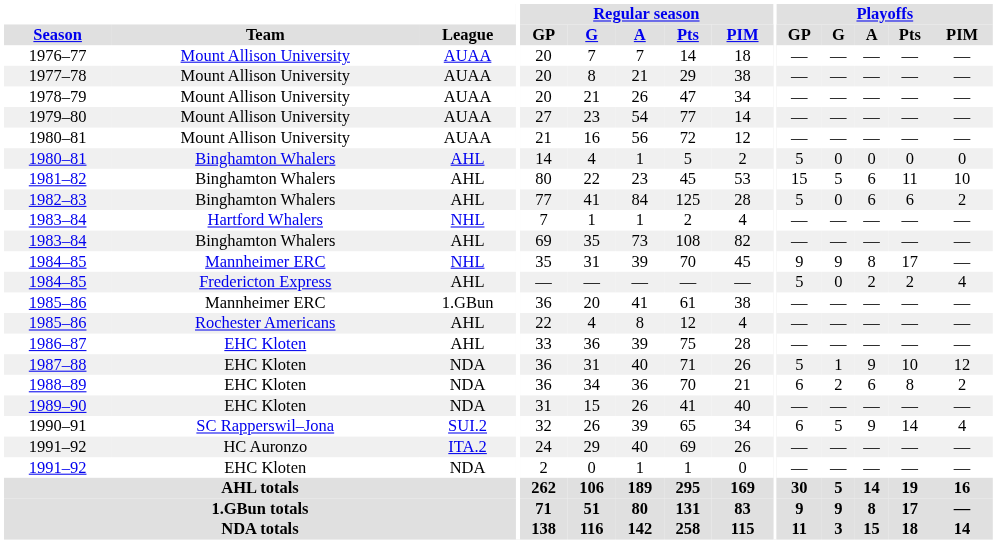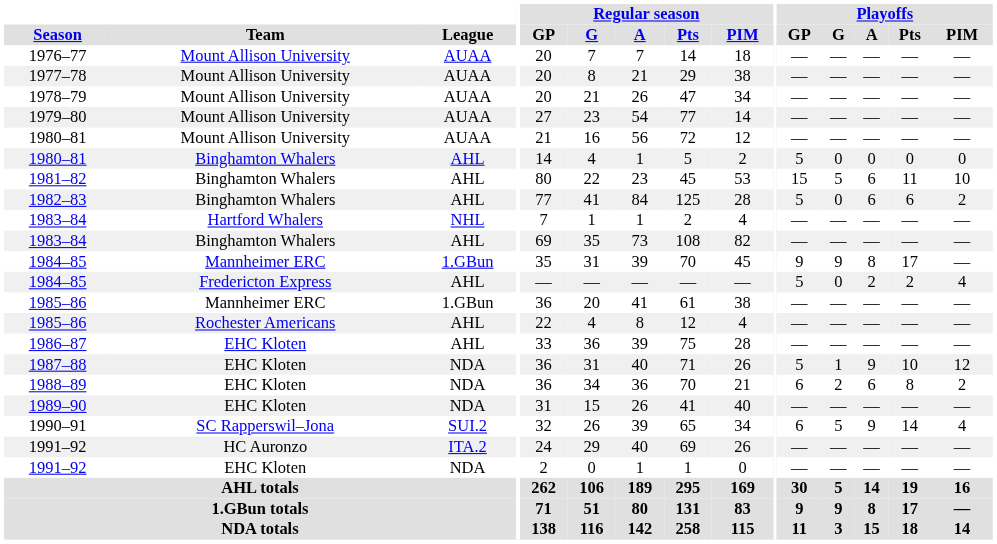 <table border="0" cellpadding="1" cellspacing="0" style="text-align:center; width:60em">
 <tr bgcolor="#e0e0e0">
 <th colspan="3" bgcolor="#ffffff"></th>
 <th rowspan="99" bgcolor="#ffffff"></th>
 <th colspan="5"><a href='#'>Regular season</a></th>
 <th rowspan="99" bgcolor="#ffffff"></th>
 <th colspan="5"><a href='#'>Playoffs</a></th>
 </tr>
 <tr bgcolor="#e0e0e0">
 <th><a href='#'>Season</a></th>
 <th>Team</th>
 <th>League</th>
 <th>GP</th>
 <th><a href='#'>G</a></th>
 <th><a href='#'>A</a></th>
 <th><a href='#'>Pts</a></th>
 <th><a href='#'>PIM</a></th>
 <th>GP</th>
 <th>G</th>
 <th>A</th>
 <th>Pts</th>
 <th>PIM</th>
 </tr>
 <tr>
 <td>1976–77</td>
 <td><a href='#'>Mount Allison University</a></td>
 <td><a href='#'>AUAA</a></td>
 <td>20</td>
 <td>7</td>
 <td>7</td>
 <td>14</td>
 <td>18</td>
 <td>—</td>
 <td>—</td>
 <td>—</td>
 <td>—</td>
 <td>—</td>
 </tr>
 <tr bgcolor="#f0f0f0">
 <td>1977–78</td>
 <td>Mount Allison University</td>
 <td>AUAA</td>
 <td>20</td>
 <td>8</td>
 <td>21</td>
 <td>29</td>
 <td>38</td>
 <td>—</td>
 <td>—</td>
 <td>—</td>
 <td>—</td>
 <td>—</td>
 </tr>
 <tr>
 <td>1978–79</td>
 <td>Mount Allison University</td>
 <td>AUAA</td>
 <td>20</td>
 <td>21</td>
 <td>26</td>
 <td>47</td>
 <td>34</td>
 <td>—</td>
 <td>—</td>
 <td>—</td>
 <td>—</td>
 <td>—</td>
 </tr>
 <tr bgcolor="#f0f0f0">
 <td>1979–80</td>
 <td>Mount Allison University</td>
 <td>AUAA</td>
 <td>27</td>
 <td>23</td>
 <td>54</td>
 <td>77</td>
 <td>14</td>
 <td>—</td>
 <td>—</td>
 <td>—</td>
 <td>—</td>
 <td>—</td>
 </tr>
 <tr>
 <td>1980–81</td>
 <td>Mount Allison University</td>
 <td>AUAA</td>
 <td>21</td>
 <td>16</td>
 <td>56</td>
 <td>72</td>
 <td>12</td>
 <td>—</td>
 <td>—</td>
 <td>—</td>
 <td>—</td>
 <td>—</td>
 </tr>
 <tr bgcolor="#f0f0f0">
 <td><a href='#'>1980–81</a></td>
 <td><a href='#'>Binghamton Whalers</a></td>
 <td><a href='#'>AHL</a></td>
 <td>14</td>
 <td>4</td>
 <td>1</td>
 <td>5</td>
 <td>2</td>
 <td>5</td>
 <td>0</td>
 <td>0</td>
 <td>0</td>
 <td>0</td>
 </tr>
 <tr>
 <td><a href='#'>1981–82</a></td>
 <td>Binghamton Whalers</td>
 <td>AHL</td>
 <td>80</td>
 <td>22</td>
 <td>23</td>
 <td>45</td>
 <td>53</td>
 <td>15</td>
 <td>5</td>
 <td>6</td>
 <td>11</td>
 <td>10</td>
 </tr>
 <tr bgcolor="#f0f0f0">
 <td><a href='#'>1982–83</a></td>
 <td>Binghamton Whalers</td>
 <td>AHL</td>
 <td>77</td>
 <td>41</td>
 <td>84</td>
 <td>125</td>
 <td>28</td>
 <td>5</td>
 <td>0</td>
 <td>6</td>
 <td>6</td>
 <td>2</td>
 </tr>
 <tr>
 <td><a href='#'>1983–84</a></td>
 <td><a href='#'>Hartford Whalers</a></td>
 <td><a href='#'>NHL</a></td>
 <td>7</td>
 <td>1</td>
 <td>1</td>
 <td>2</td>
 <td>4</td>
 <td>—</td>
 <td>—</td>
 <td>—</td>
 <td>—</td>
 <td>—</td>
 </tr>
 <tr bgcolor="#f0f0f0">
 <td><a href='#'>1983–84</a></td>
 <td>Binghamton Whalers</td>
 <td>AHL</td>
 <td>69</td>
 <td>35</td>
 <td>73</td>
 <td>108</td>
 <td>82</td>
 <td>—</td>
 <td>—</td>
 <td>—</td>
 <td>—</td>
 <td>—</td>
 </tr>
 <tr>
 <td><a href='#'>1984–85</a></td>
 <td><a href='#'>Mannheimer ERC</a></td>
-<td><a href='#'>NHL</a></td>
+<td><a href='#'>1.GBun</a></td>
 <td>35</td>
 <td>31</td>
 <td>39</td>
 <td>70</td>
 <td>45</td>
 <td>9</td>
 <td>9</td>
 <td>8</td>
 <td>17</td>
 <td>—</td>
 </tr>
 <tr bgcolor="#f0f0f0">
 <td><a href='#'>1984–85</a></td>
 <td><a href='#'>Fredericton Express</a></td>
 <td>AHL</td>
 <td>—</td>
 <td>—</td>
 <td>—</td>
 <td>—</td>
 <td>—</td>
 <td>5</td>
 <td>0</td>
 <td>2</td>
 <td>2</td>
 <td>4</td>
 </tr>
 <tr>
 <td><a href='#'>1985–86</a></td>
 <td>Mannheimer ERC</td>
 <td>1.GBun</td>
 <td>36</td>
 <td>20</td>
 <td>41</td>
 <td>61</td>
 <td>38</td>
 <td>—</td>
 <td>—</td>
 <td>—</td>
 <td>—</td>
 <td>—</td>
 </tr>
 <tr bgcolor="#f0f0f0">
 <td><a href='#'>1985–86</a></td>
 <td><a href='#'>Rochester Americans</a></td>
 <td>AHL</td>
 <td>22</td>
 <td>4</td>
 <td>8</td>
 <td>12</td>
 <td>4</td>
 <td>—</td>
 <td>—</td>
 <td>—</td>
 <td>—</td>
 <td>—</td>
 </tr>
 <tr>
 <td><a href='#'>1986–87</a></td>
 <td><a href='#'>EHC Kloten</a></td>
 <td>AHL</td>
 <td>33</td>
 <td>36</td>
 <td>39</td>
 <td>75</td>
 <td>28</td>
 <td>—</td>
 <td>—</td>
 <td>—</td>
 <td>—</td>
 <td>—</td>
 </tr>
 <tr bgcolor="#f0f0f0">
 <td><a href='#'>1987–88</a></td>
 <td>EHC Kloten</td>
 <td>NDA</td>
 <td>36</td>
 <td>31</td>
 <td>40</td>
 <td>71</td>
 <td>26</td>
 <td>5</td>
 <td>1</td>
 <td>9</td>
 <td>10</td>
 <td>12</td>
 </tr>
 <tr>
 <td><a href='#'>1988–89</a></td>
 <td>EHC Kloten</td>
 <td>NDA</td>
 <td>36</td>
 <td>34</td>
 <td>36</td>
 <td>70</td>
 <td>21</td>
 <td>6</td>
 <td>2</td>
 <td>6</td>
 <td>8</td>
 <td>2</td>
 </tr>
 <tr bgcolor="#f0f0f0">
 <td><a href='#'>1989–90</a></td>
 <td>EHC Kloten</td>
 <td>NDA</td>
 <td>31</td>
 <td>15</td>
 <td>26</td>
 <td>41</td>
 <td>40</td>
 <td>—</td>
 <td>—</td>
 <td>—</td>
 <td>—</td>
 <td>—</td>
 </tr>
 <tr>
 <td>1990–91</td>
 <td><a href='#'>SC Rapperswil–Jona</a></td>
 <td><a href='#'>SUI.2</a></td>
 <td>32</td>
 <td>26</td>
 <td>39</td>
 <td>65</td>
 <td>34</td>
 <td>6</td>
 <td>5</td>
 <td>9</td>
 <td>14</td>
 <td>4</td>
 </tr>
 <tr bgcolor="#f0f0f0">
 <td>1991–92</td>
 <td>HC Auronzo</td>
 <td><a href='#'>ITA.2</a></td>
 <td>24</td>
 <td>29</td>
 <td>40</td>
 <td>69</td>
 <td>26</td>
 <td>—</td>
 <td>—</td>
 <td>—</td>
 <td>—</td>
 <td>—</td>
 </tr>
 <tr>
 <td><a href='#'>1991–92</a></td>
 <td>EHC Kloten</td>
 <td>NDA</td>
 <td>2</td>
 <td>0</td>
 <td>1</td>
 <td>1</td>
 <td>0</td>
 <td>—</td>
 <td>—</td>
 <td>—</td>
 <td>—</td>
 <td>—</td>
 </tr>
 <tr bgcolor="#e0e0e0">
 <th colspan="3">AHL totals</th>
 <th>262</th>
 <th>106</th>
 <th>189</th>
 <th>295</th>
 <th>169</th>
 <th>30</th>
 <th>5</th>
 <th>14</th>
 <th>19</th>
 <th>16</th>
 </tr>
 <tr bgcolor="#e0e0e0">
 <th colspan="3">1.GBun totals</th>
 <th>71</th>
 <th>51</th>
 <th>80</th>
 <th>131</th>
 <th>83</th>
 <th>9</th>
 <th>9</th>
 <th>8</th>
 <th>17</th>
 <th>—</th>
 </tr>
 <tr bgcolor="#e0e0e0">
 <th colspan="3">NDA totals</th>
 <th>138</th>
 <th>116</th>
 <th>142</th>
 <th>258</th>
 <th>115</th>
 <th>11</th>
 <th>3</th>
 <th>15</th>
 <th>18</th>
 <th>14</th>
 </tr>
 </table>
